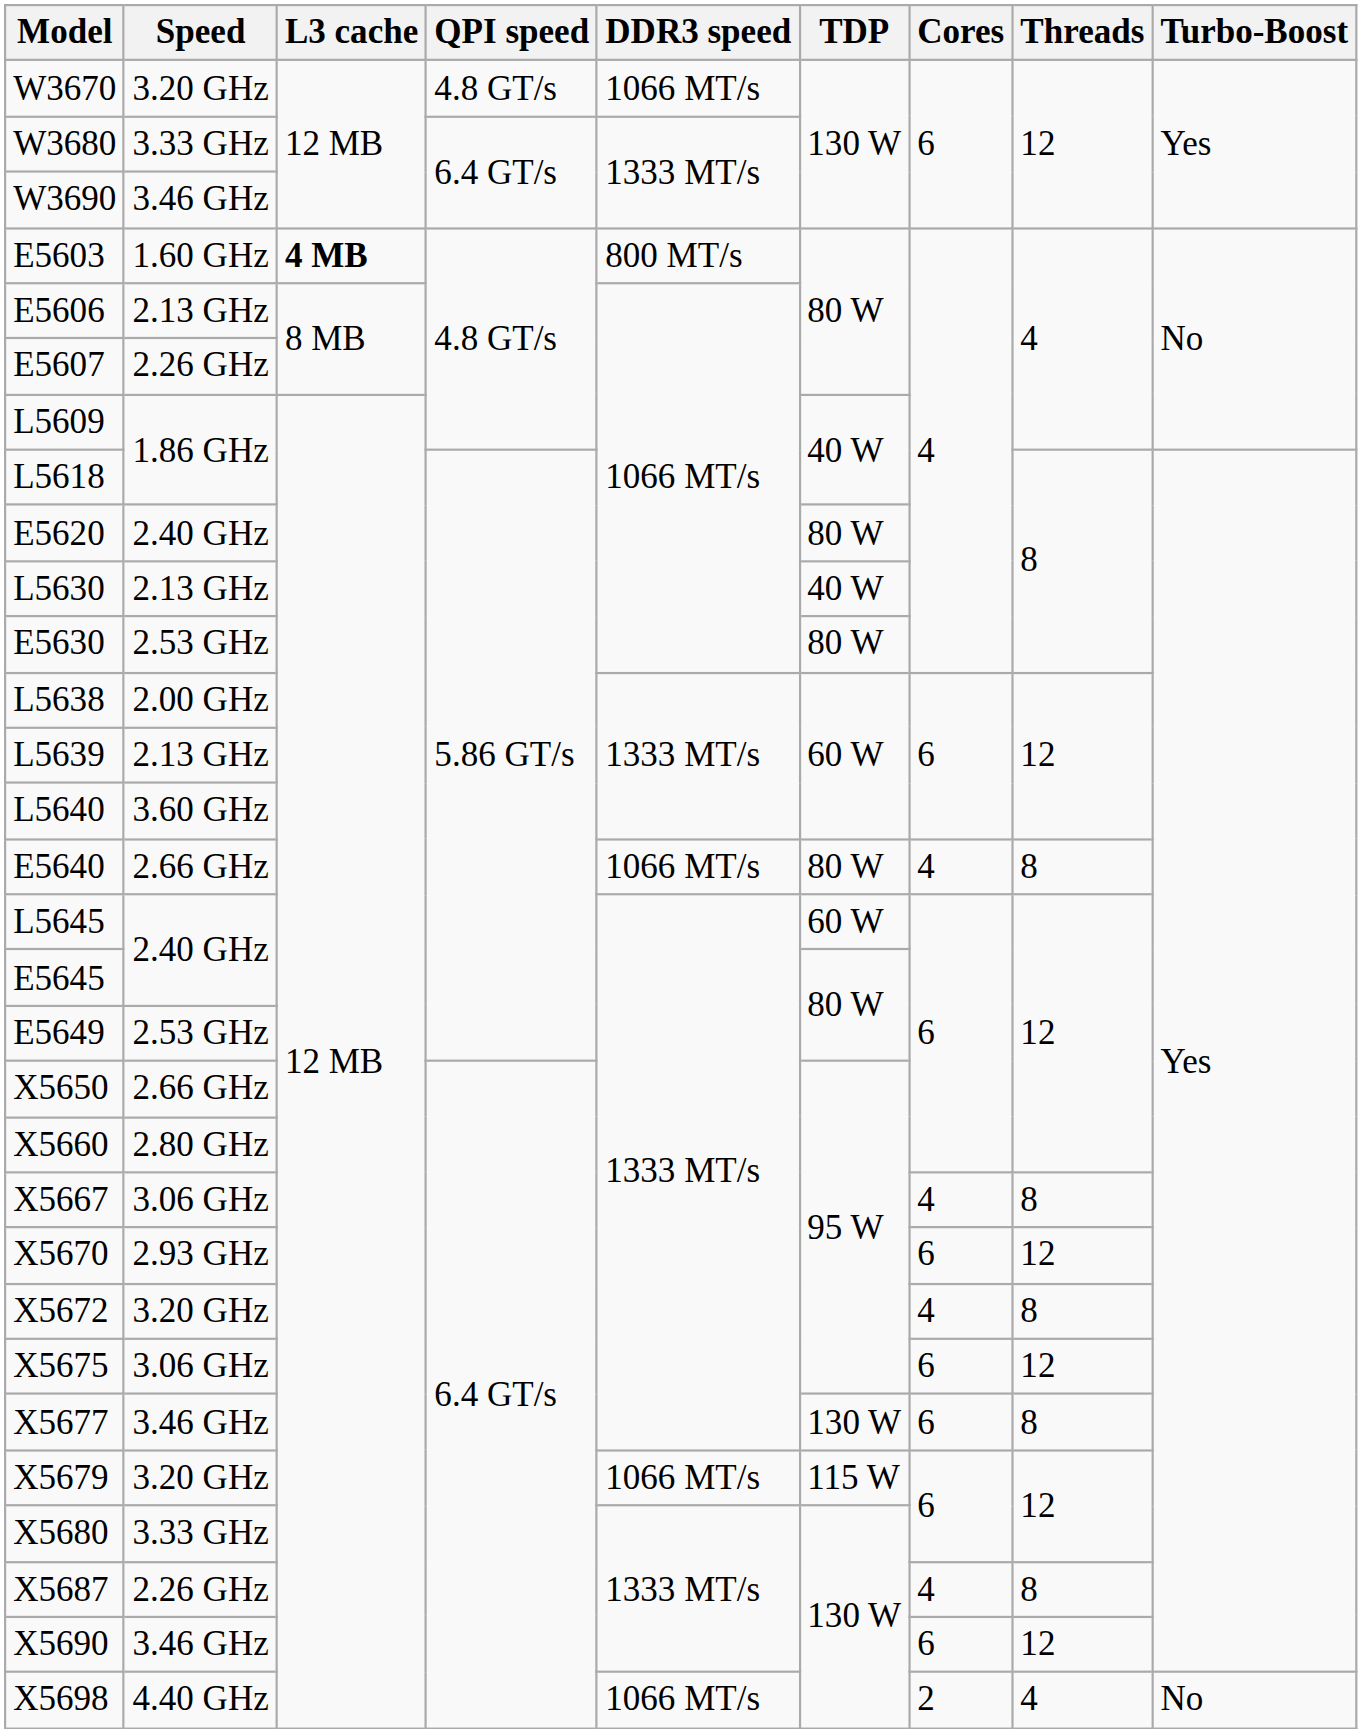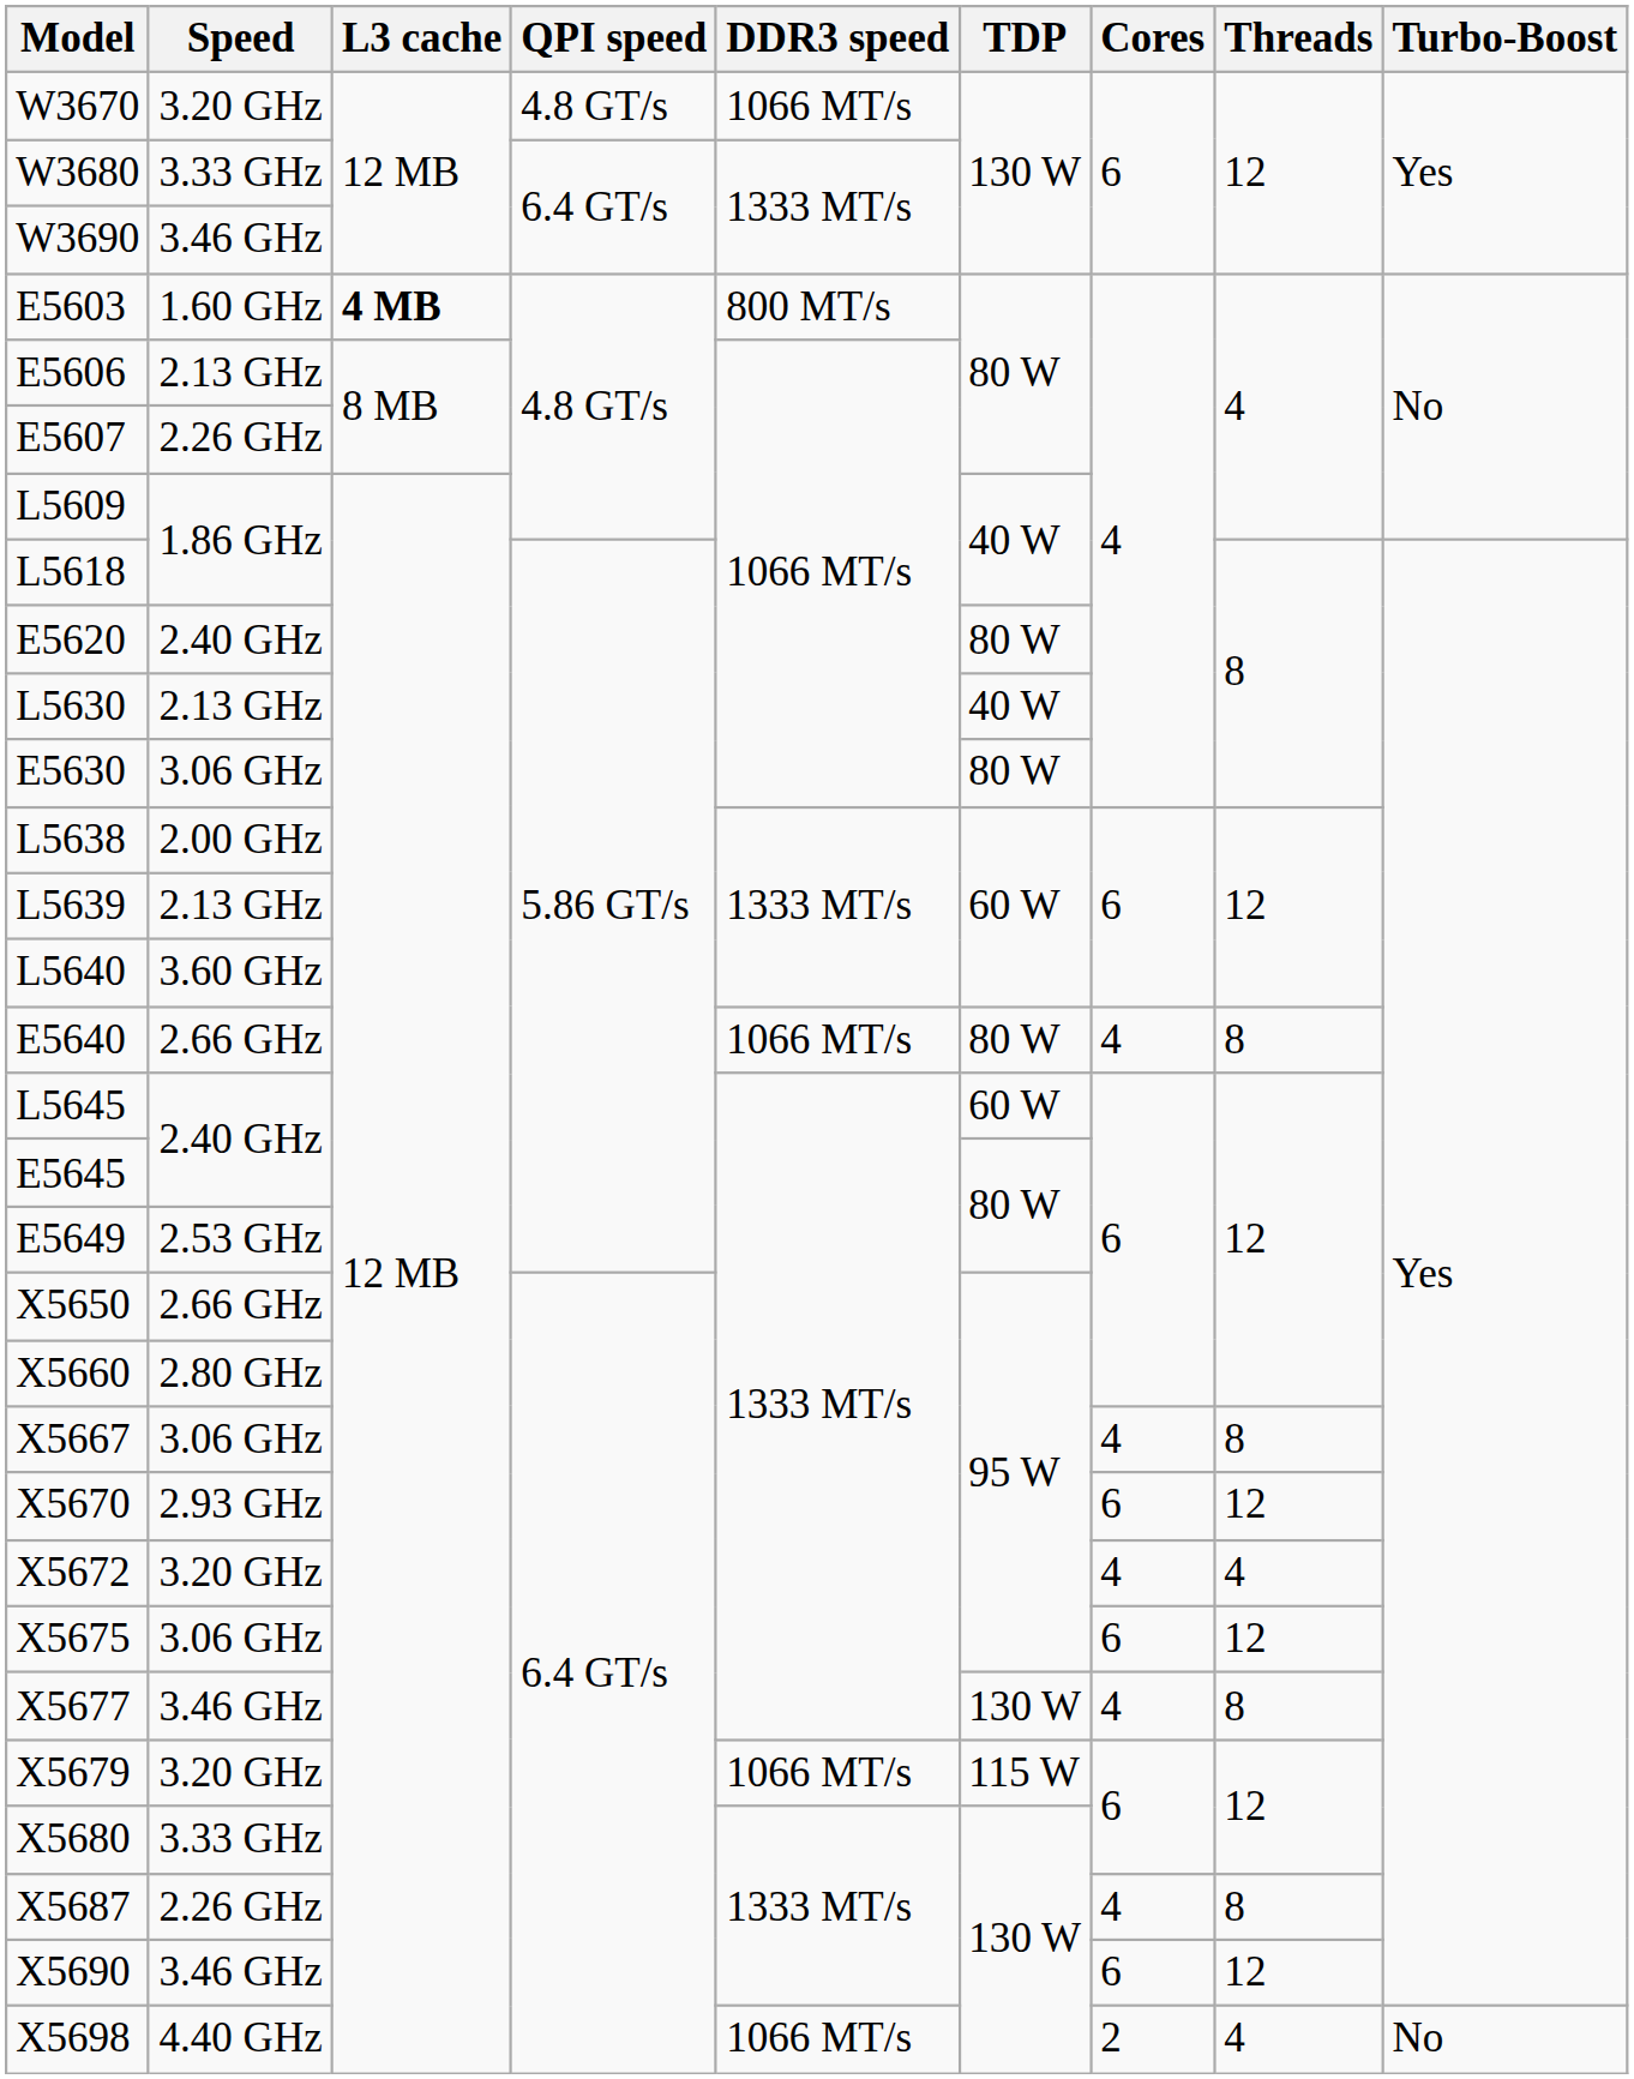 <table class="wikitable sortable">
 <tr>
 <th scope="col">Model</th>
 <th scope="col">Speed</th>
 <th scope="col">L3 cache</th>
 <th scope="col">QPI speed</th>
 <th scope="col">DDR3 speed</th>
 <th scope="col">TDP</th>
 <th scope="col">Cores</th>
 <th scope="col">Threads</th>
 <th scope="col">Turbo-Boost</th>
 </tr>
 <tr>
 <td>W3670</td>
 <td>3.20 GHz</td>
 <td rowspan="3">12 MB</td>
 <td>4.8 GT/s</td>
 <td>1066 MT/s</td>
 <td rowspan="3">130 W</td>
 <td rowspan="3">6</td>
 <td rowspan="3">12</td>
 <td rowspan="3">Yes</td>
 </tr>
 <tr>
 <td>W3680</td>
 <td>3.33 GHz</td>
 <td rowspan="2">6.4 GT/s</td>
 <td rowspan="2">1333 MT/s</td>
 </tr>
 <tr>
 <td>W3690</td>
 <td>3.46 GHz</td>
 </tr>
 <tr>
 <td>E5603</td>
 <td>1.60 GHz</td>
 <td><strong>4 MB</strong></td>
 <td rowspan="4">4.8 GT/s</td>
 <td>800 MT/s</td>
 <td rowspan="3">80 W</td>
 <td rowspan="8">4</td>
 <td rowspan="4">4</td>
 <td rowspan="4">No</td>
 </tr>
 <tr>
 <td>E5606</td>
 <td>2.13 GHz</td>
 <td rowspan="2">8 MB</td>
 <td rowspan="7">1066 MT/s</td>
 </tr>
 <tr>
 <td>E5607</td>
 <td>2.26 GHz</td>
 </tr>
 <tr>
 <td>L5609</td>
 <td rowspan="2">1.86 GHz</td>
 <td rowspan="24">12 MB</td>
 <td rowspan="2">40 W</td>
 </tr>
 <tr>
 <td>L5618</td>
 <td rowspan="11">5.86 GT/s</td>
 <td rowspan="4">8</td>
 <td rowspan="22">Yes</td>
 </tr>
 <tr>
 <td>E5620</td>
 <td>2.40 GHz</td>
 <td>80 W</td>
 </tr>
 <tr>
 <td>L5630</td>
 <td>2.13 GHz</td>
 <td>40 W</td>
 </tr>
 <tr>
 <td>E5630</td>
-<td>2.53 GHz</td>
+<td>3.06 GHz</td>
 <td>80 W</td>
 </tr>
 <tr>
 <td>L5638</td>
 <td>2.00 GHz</td>
 <td rowspan="3">1333 MT/s</td>
 <td rowspan="3">60 W</td>
 <td rowspan="3">6</td>
 <td rowspan="3">12</td>
 </tr>
 <tr>
 <td>L5639</td>
 <td>2.13 GHz</td>
 </tr>
 <tr>
 <td>L5640</td>
 <td>3.60 GHz</td>
 </tr>
 <tr>
 <td>E5640</td>
 <td>2.66 GHz</td>
 <td>1066 MT/s</td>
 <td>80 W</td>
 <td>4</td>
 <td>8</td>
 </tr>
 <tr>
 <td>L5645</td>
 <td rowspan="2">2.40 GHz</td>
 <td rowspan="10">1333 MT/s</td>
 <td>60 W</td>
 <td rowspan="5">6</td>
 <td rowspan="5">12</td>
 </tr>
 <tr>
 <td>E5645</td>
 <td rowspan="2">80 W</td>
 </tr>
 <tr>
 <td>E5649</td>
 <td>2.53 GHz</td>
 </tr>
 <tr>
 <td>X5650</td>
 <td>2.66 GHz</td>
 <td rowspan="12">6.4 GT/s</td>
 <td rowspan="6">95 W</td>
 </tr>
 <tr>
 <td>X5660</td>
 <td>2.80 GHz</td>
 </tr>
 <tr>
 <td>X5667</td>
 <td>3.06 GHz</td>
 <td>4</td>
 <td>8</td>
 </tr>
 <tr>
 <td>X5670</td>
 <td>2.93 GHz</td>
 <td>6</td>
 <td>12</td>
 </tr>
 <tr>
 <td>X5672</td>
 <td>3.20 GHz</td>
 <td>4</td>
-<td>8</td>
+<td>4</td>
 </tr>
 <tr>
 <td>X5675</td>
 <td>3.06 GHz</td>
 <td>6</td>
 <td>12</td>
 </tr>
 <tr>
 <td>X5677</td>
 <td>3.46 GHz</td>
 <td>130 W</td>
-<td>6</td>
+<td>4</td>
 <td>8</td>
 </tr>
 <tr>
 <td>X5679</td>
 <td>3.20 GHz</td>
 <td>1066 MT/s</td>
 <td>115 W</td>
 <td rowspan="2">6</td>
 <td rowspan="2">12</td>
 </tr>
 <tr>
 <td>X5680</td>
 <td>3.33 GHz</td>
 <td rowspan="3">1333 MT/s</td>
 <td rowspan="4">130 W</td>
 </tr>
 <tr>
 <td>X5687</td>
 <td>2.26 GHz</td>
 <td>4</td>
 <td>8</td>
 </tr>
 <tr>
 <td>X5690</td>
 <td>3.46 GHz</td>
 <td>6</td>
 <td>12</td>
 </tr>
 <tr>
 <td>X5698</td>
 <td>4.40 GHz</td>
 <td>1066 MT/s</td>
 <td>2</td>
 <td>4</td>
 <td>No</td>
 </tr>
 </table>
